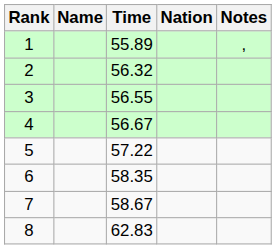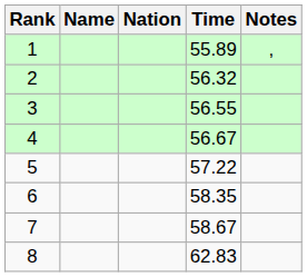 <table class="wikitable sortable" style="text-align:center">
 <tr>
 <th scope="col">Rank</th>
 <th scope="col">Name</th>
+<th scope="col">Nation</th>
 <th scope="col">Time</th>
-<th scope="col">Nation</th>
 <th scope="col">Notes</th>
 </tr>
 <tr bgcolor=ccffcc>
 <td>1</td>
 <td style="text-align:left"></td>
+<td style="text-align:left"></td>
 <td>55.89</td>
-<td style="text-align:left"></td>
 <td>, </td>
 </tr>
 <tr bgcolor=ccffcc>
 <td>2</td>
 <td style="text-align:left"></td>
+<td style="text-align:left"></td>
 <td>56.32</td>
-<td style="text-align:left"></td>
 <td></td>
 </tr>
 <tr bgcolor=ccffcc>
 <td>3</td>
 <td style="text-align:left"></td>
+<td style="text-align:left"></td>
 <td>56.55</td>
-<td style="text-align:left"></td>
 <td></td>
 </tr>
 <tr bgcolor=ccffcc>
 <td>4</td>
 <td style="text-align:left"></td>
+<td style="text-align:left"></td>
 <td>56.67</td>
-<td style="text-align:left"></td>
 <td></td>
 </tr>
 <tr>
 <td>5</td>
 <td style="text-align:left"></td>
+<td style="text-align:left"></td>
 <td>57.22</td>
-<td style="text-align:left"></td>
 <td></td>
 </tr>
 <tr>
 <td>6</td>
 <td style="text-align:left"></td>
+<td style="text-align:left"></td>
 <td>58.35</td>
-<td style="text-align:left"></td>
 <td></td>
 </tr>
 <tr>
 <td>7</td>
 <td style="text-align:left"></td>
+<td style="text-align:left"></td>
 <td>58.67</td>
-<td style="text-align:left"></td>
 <td></td>
 </tr>
 <tr>
 <td>8</td>
 <td style="text-align:left"></td>
+<td style="text-align:left"></td>
 <td>62.83</td>
-<td style="text-align:left"></td>
 <td></td>
 </tr>
 </table>
